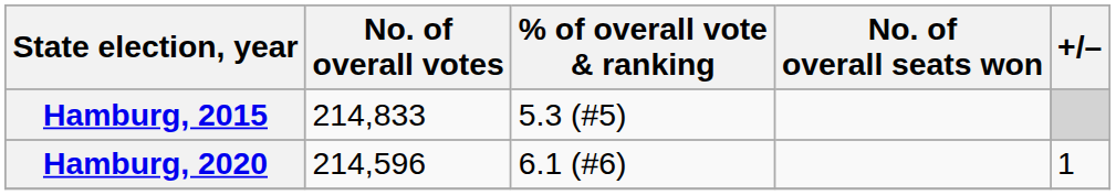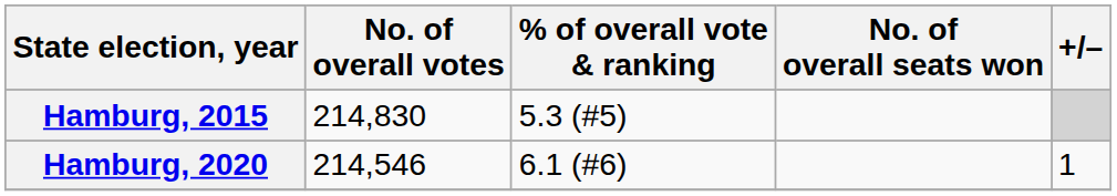 <table class=wikitable>
 <tr>
 <th>State election, year</th>
 <th>No. of<br>overall votes</th>
 <th>% of overall vote<br> & ranking</th>
 <th>No. of<br>overall seats won</th>
 <th>+/–</th>
 </tr>
 <tr>
 <th><a href='#'>Hamburg, 2015</a></th>
-<td>214,833</td>
+<td>214,830</td>
 <td>5.3 (#5)</td>
 <td></td>
 <td style="background:lightgrey;"></td>
 </tr>
 <tr>
 <th><a href='#'>Hamburg, 2020</a></th>
-<td>214,596</td>
+<td>214,546</td>
 <td>6.1 (#6)</td>
 <td></td>
 <td> 1</td>
 </tr>
 <tr>
 </tr>
 </table>
